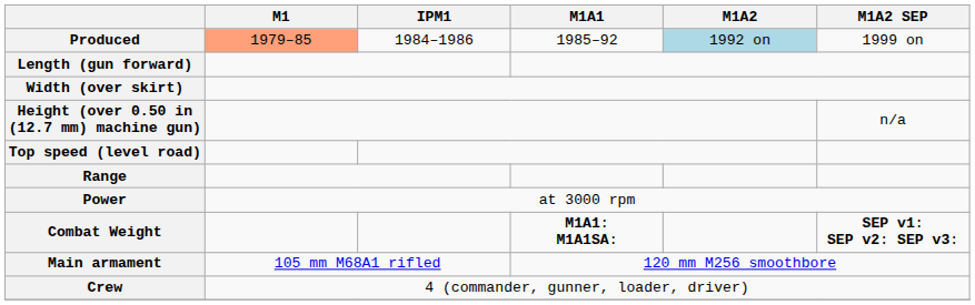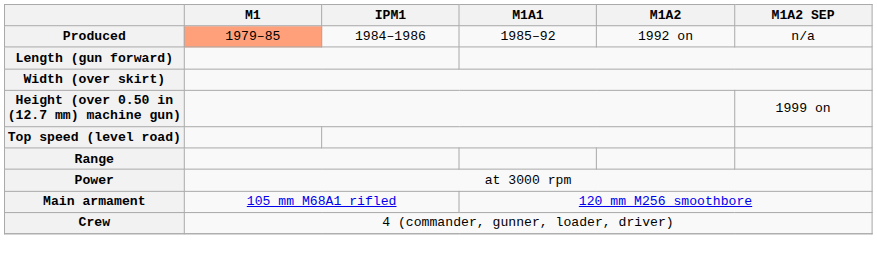 <table class="wikitable">
 <tr style="text-align:center;">
 <th></th>
 <th width=130px>M1</th>
 <th width=130px>IPM1</th>
 <th width=130px>M1A1</th>
 <th width=130px>M1A2</th>
 <th width=130px>M1A2 SEP</th>
 </tr>
 <tr style="text-align:center;">
 <th>Produced</th>
 <td style="background: lightsalmon;">1979–85</td>
 <td>1984–1986</td>
 <td>1985–92</td>
-<td style="background: lightblue;">1992 on</td>
-<td>1999 on</td>
+<td>1992 on</td>
+<td>n/a</td>
 </tr>
 <tr style="text-align:center;">
 <th>Length (gun forward)</th>
 <td colspan=2></td>
 <td colspan=3></td>
 </tr>
 <tr style="text-align:center;">
 <th>Width (over skirt)</th>
 <td colspan=5></td>
 </tr>
 <tr style="text-align:center;">
 <th>Height (over 0.50 in <br>(12.7 mm) machine gun)</th>
 <td colspan="4" style="text-align:center;"></td>
-<td>n/a</td>
+<td>1999 on</td>
 </tr>
 <tr style="text-align:center;">
 <th align=left>Top speed (level road)</th>
 <td colspan=1></td>
 <td colspan=3></td>
 <td align=center></td>
 </tr>
 <tr style="text-align:center;">
 <th>Range</th>
 <td colspan=2></td>
 <td></td>
 <td></td>
 <td></td>
 </tr>
 <tr style="text-align:center;">
 <th>Power</th>
 <td colspan="5" style="text-align:center;"> at 3000 rpm</td>
 </tr>
 <tr style="text-align:center;">
-<th>Combat Weight</th>
-<td></td>
-<td></td>
-<td><strong>M1A1</strong>: <br><strong>M1A1SA</strong>: </td>
-<td></td>
-<td><strong>SEP v1</strong>: <br><strong>SEP v2</strong>: <strong>SEP v3</strong>: </td>
-</tr>
-<tr style="text-align:center;">
 <th>Main armament</th>
 <td colspan=2><a href='#'>105 mm M68A1 rifled</a></td>
 <td colspan=3><a href='#'>120 mm M256 smoothbore</a></td>
 </tr>
 <tr style="text-align:center;">
 <th>Crew</th>
 <td colspan=5>4 (commander, gunner, loader, driver)</td>
 </tr>
 <tr style="text-align:center;">
 </tr>
 </table>
